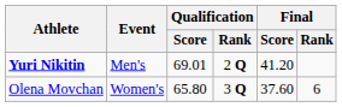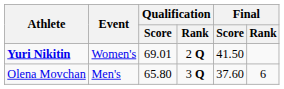 <table class="wikitable" style="font-size:90%">
 <tr>
 <th rowspan="2">Athlete</th>
 <th rowspan="2">Event</th>
 <th colspan="2">Qualification</th>
 <th colspan="2">Final</th>
 </tr>
 <tr style="font-size:95%">
 <th>Score</th>
 <th>Rank</th>
 <th>Score</th>
 <th>Rank</th>
 </tr>
 <tr align=center>
 <td align=left><strong><a href='#'>Yuri Nikitin</a></strong></td>
-<td align=left><a href='#'>Men's</a></td>
+<td align=left><a href='#'>Women's</a></td>
 <td>69.01</td>
 <td>2 <strong>Q</strong></td>
-<td>41.20</td>
+<td>41.50</td>
 <td></td>
 </tr>
 <tr align=center>
 <td align=left><a href='#'>Olena Movchan</a></td>
-<td align=left><a href='#'>Women's</a></td>
+<td align=left><a href='#'>Men's</a></td>
 <td>65.80</td>
 <td>3 <strong>Q</strong></td>
 <td>37.60</td>
 <td>6</td>
 </tr>
 </table>
